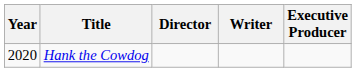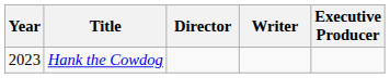 <table class="wikitable">
 <tr>
 <th>Year</th>
 <th>Title</th>
 <th width=65>Director</th>
 <th width=65>Writer</th>
 <th width=65>Executive<br>Producer</th>
 </tr>
 <tr>
-<td>2020</td>
+<td>2023</td>
 <td><em><a href='#'>Hank the Cowdog</a></em></td>
 <td></td>
 <td></td>
 <td></td>
 </tr>
 </table>
